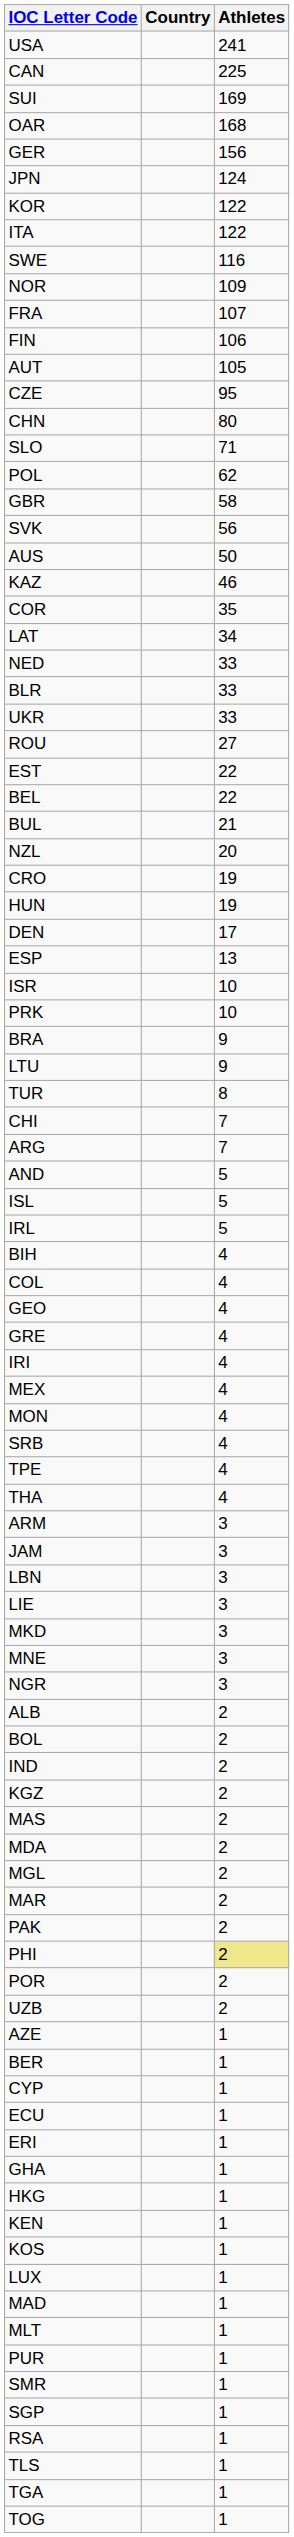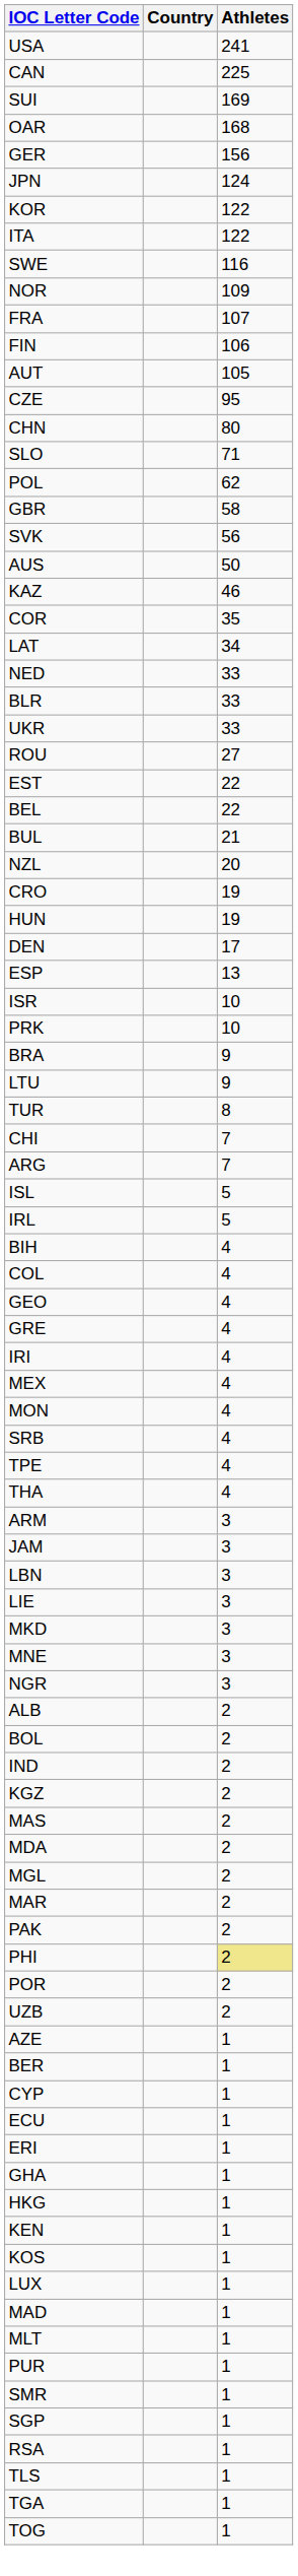 <table class="wikitable collapsible collapsed sortable" style="border:0;">
 <tr>
 <th><a href='#'>IOC Letter Code</a></th>
 <th>Country</th>
 <th>Athletes</th>
 </tr>
 <tr>
 <td>USA</td>
 <td></td>
 <td>241</td>
 </tr>
 <tr>
 <td>CAN</td>
 <td></td>
 <td>225</td>
 </tr>
 <tr>
 <td>SUI</td>
 <td></td>
 <td>169</td>
 </tr>
 <tr>
 <td>OAR</td>
 <td></td>
 <td>168</td>
 </tr>
 <tr>
 <td>GER</td>
 <td></td>
 <td>156</td>
 </tr>
 <tr>
 <td>JPN</td>
 <td></td>
 <td>124</td>
 </tr>
 <tr>
 <td>KOR</td>
 <td></td>
 <td>122</td>
 </tr>
 <tr>
 <td>ITA</td>
 <td></td>
 <td>122</td>
 </tr>
 <tr>
 <td>SWE</td>
 <td></td>
 <td>116</td>
 </tr>
 <tr>
 <td>NOR</td>
 <td></td>
 <td>109</td>
 </tr>
 <tr>
 <td>FRA</td>
 <td></td>
 <td>107</td>
 </tr>
 <tr>
 <td>FIN</td>
 <td></td>
 <td>106</td>
 </tr>
 <tr>
 <td>AUT</td>
 <td></td>
 <td>105</td>
 </tr>
 <tr>
 <td>CZE</td>
 <td></td>
 <td>95</td>
 </tr>
 <tr>
 <td>CHN</td>
 <td></td>
 <td>80</td>
 </tr>
 <tr>
 <td>SLO</td>
 <td></td>
 <td>71</td>
 </tr>
 <tr>
 <td>POL</td>
 <td></td>
 <td>62</td>
 </tr>
 <tr>
 <td>GBR</td>
 <td></td>
 <td>58</td>
 </tr>
 <tr>
 <td>SVK</td>
 <td></td>
 <td>56</td>
 </tr>
 <tr>
 <td>AUS</td>
 <td></td>
 <td>50</td>
 </tr>
 <tr>
 <td>KAZ</td>
 <td></td>
 <td>46</td>
 </tr>
 <tr>
 <td>COR</td>
 <td></td>
 <td>35</td>
 </tr>
 <tr>
 <td>LAT</td>
 <td></td>
 <td>34</td>
 </tr>
 <tr>
 <td>NED</td>
 <td></td>
 <td>33</td>
 </tr>
 <tr>
 <td>BLR</td>
 <td></td>
 <td>33</td>
 </tr>
 <tr>
 <td>UKR</td>
 <td></td>
 <td>33</td>
 </tr>
 <tr>
 <td>ROU</td>
 <td></td>
 <td>27</td>
 </tr>
 <tr>
 <td>EST</td>
 <td></td>
 <td>22</td>
 </tr>
 <tr>
 <td>BEL</td>
 <td></td>
 <td>22</td>
 </tr>
 <tr>
 <td>BUL</td>
 <td></td>
 <td>21</td>
 </tr>
 <tr>
 <td>NZL</td>
 <td></td>
 <td>20</td>
 </tr>
 <tr>
 <td>CRO</td>
 <td></td>
 <td>19</td>
 </tr>
 <tr>
 <td>HUN</td>
 <td></td>
 <td>19</td>
 </tr>
 <tr>
 <td>DEN</td>
 <td></td>
 <td>17</td>
 </tr>
 <tr>
 <td>ESP</td>
 <td></td>
 <td>13</td>
 </tr>
 <tr>
 <td>ISR</td>
 <td></td>
 <td>10</td>
 </tr>
 <tr>
 <td>PRK</td>
 <td></td>
 <td>10</td>
 </tr>
 <tr>
 <td>BRA</td>
 <td></td>
 <td>9</td>
 </tr>
 <tr>
 <td>LTU</td>
 <td></td>
 <td>9</td>
 </tr>
 <tr>
 <td>TUR</td>
 <td></td>
 <td>8</td>
 </tr>
 <tr>
 <td>CHI</td>
 <td></td>
 <td>7</td>
 </tr>
 <tr>
 <td>ARG</td>
 <td></td>
 <td>7</td>
-</tr>
-<tr>
-<td>AND</td>
-<td></td>
-<td>5</td>
 </tr>
 <tr>
 <td>ISL</td>
 <td></td>
 <td>5</td>
 </tr>
 <tr>
 <td>IRL</td>
 <td></td>
 <td>5</td>
 </tr>
 <tr>
 <td>BIH</td>
 <td></td>
 <td>4</td>
 </tr>
 <tr>
 <td>COL</td>
 <td></td>
 <td>4</td>
 </tr>
 <tr>
 <td>GEO</td>
 <td></td>
 <td>4</td>
 </tr>
 <tr>
 <td>GRE</td>
 <td></td>
 <td>4</td>
 </tr>
 <tr>
 <td>IRI</td>
 <td></td>
 <td>4</td>
 </tr>
 <tr>
 <td>MEX</td>
 <td></td>
 <td>4</td>
 </tr>
 <tr>
 <td>MON</td>
 <td></td>
 <td>4</td>
 </tr>
 <tr>
 <td>SRB</td>
 <td></td>
 <td>4</td>
 </tr>
 <tr>
 <td>TPE</td>
 <td></td>
 <td>4</td>
 </tr>
 <tr>
 <td>THA</td>
 <td></td>
 <td>4</td>
 </tr>
 <tr>
 <td>ARM</td>
 <td></td>
 <td>3</td>
 </tr>
 <tr>
 <td>JAM</td>
 <td></td>
 <td>3</td>
 </tr>
 <tr>
 <td>LBN</td>
 <td></td>
 <td>3</td>
 </tr>
 <tr>
 <td>LIE</td>
 <td></td>
 <td>3</td>
 </tr>
 <tr>
 <td>MKD</td>
 <td></td>
 <td>3</td>
 </tr>
 <tr>
 <td>MNE</td>
 <td></td>
 <td>3</td>
 </tr>
 <tr>
 <td>NGR</td>
 <td></td>
 <td>3</td>
 </tr>
 <tr>
 <td>ALB</td>
 <td></td>
 <td>2</td>
 </tr>
 <tr>
 <td>BOL</td>
 <td></td>
 <td>2</td>
 </tr>
 <tr>
 <td>IND</td>
 <td></td>
 <td>2</td>
 </tr>
 <tr>
 <td>KGZ</td>
 <td></td>
 <td>2</td>
 </tr>
 <tr>
 <td>MAS</td>
 <td></td>
 <td>2</td>
 </tr>
 <tr>
 <td>MDA</td>
 <td></td>
 <td>2</td>
 </tr>
 <tr>
 <td>MGL</td>
 <td></td>
 <td>2</td>
 </tr>
 <tr>
 <td>MAR</td>
 <td></td>
 <td>2</td>
 </tr>
 <tr>
 <td>PAK</td>
 <td></td>
 <td>2</td>
 </tr>
 <tr>
 <td>PHI</td>
 <td></td>
 <td style="background: khaki;">2</td>
 </tr>
 <tr>
 <td>POR</td>
 <td></td>
 <td>2</td>
 </tr>
 <tr>
 <td>UZB</td>
 <td></td>
 <td>2</td>
 </tr>
 <tr>
 <td>AZE</td>
 <td></td>
 <td>1</td>
 </tr>
 <tr>
 <td>BER</td>
 <td></td>
 <td>1</td>
 </tr>
 <tr>
 <td>CYP</td>
 <td></td>
 <td>1</td>
 </tr>
 <tr>
 <td>ECU</td>
 <td></td>
 <td>1</td>
 </tr>
 <tr>
 <td>ERI</td>
 <td></td>
 <td>1</td>
 </tr>
 <tr>
 <td>GHA</td>
 <td></td>
 <td>1</td>
 </tr>
 <tr>
 <td>HKG</td>
 <td></td>
 <td>1</td>
 </tr>
 <tr>
 <td>KEN</td>
 <td></td>
 <td>1</td>
 </tr>
 <tr>
 <td>KOS</td>
 <td></td>
 <td>1</td>
 </tr>
 <tr>
 <td>LUX</td>
 <td></td>
 <td>1</td>
 </tr>
 <tr>
 <td>MAD</td>
 <td></td>
 <td>1</td>
 </tr>
 <tr>
 <td>MLT</td>
 <td></td>
 <td>1</td>
 </tr>
 <tr>
 <td>PUR</td>
 <td></td>
 <td>1</td>
 </tr>
 <tr>
 <td>SMR</td>
 <td></td>
 <td>1</td>
 </tr>
 <tr>
 <td>SGP</td>
 <td></td>
 <td>1</td>
 </tr>
 <tr>
 <td>RSA</td>
 <td></td>
 <td>1</td>
 </tr>
 <tr>
 <td>TLS</td>
 <td></td>
 <td>1</td>
 </tr>
 <tr>
 <td>TGA</td>
 <td></td>
 <td>1</td>
 </tr>
 <tr>
 <td>TOG</td>
 <td></td>
 <td>1</td>
 </tr>
 </table>
